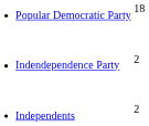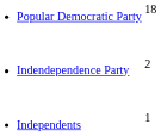 <table>
 <tr>
 <td><br><ul><li><a href='#'>Popular Democratic Party</a></li></ul></td>
 <td><div>18</div></td>
 </tr>
 <tr>
 <td><br><ul><li><a href='#'>Indendependence Party</a></li></ul></td>
 <td><div>2</div></td>
 </tr>
 <tr>
 <td><br><ul><li><a href='#'>Independents</a></li></ul></td>
-<td><div>2</div></td>
+<td><div>1</div></td>
 </tr>
 </table>
